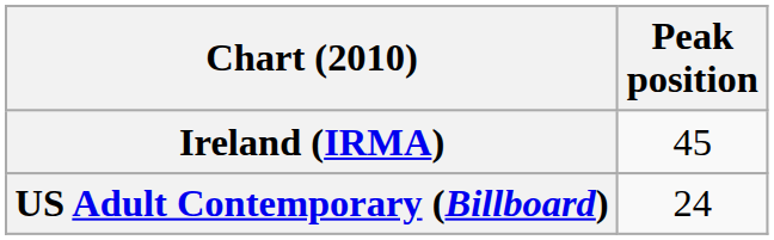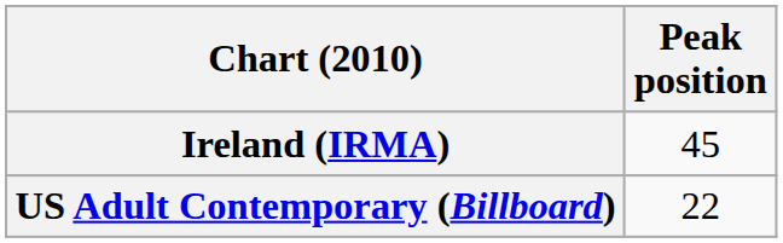 <table class="wikitable plainrowheaders sortable" style="text-align:center;">
 <tr>
 <th scope="col">Chart (2010)</th>
 <th scope="col">Peak<br>position</th>
 </tr>
 <tr>
 <th scope="row">Ireland (<a href='#'>IRMA</a>)</th>
 <td>45</td>
 </tr>
 <tr>
 <th scope="row">US <a href='#'>Adult Contemporary</a> (<em><a href='#'>Billboard</a></em>)</th>
-<td>24</td>
+<td>22</td>
 </tr>
 </table>
